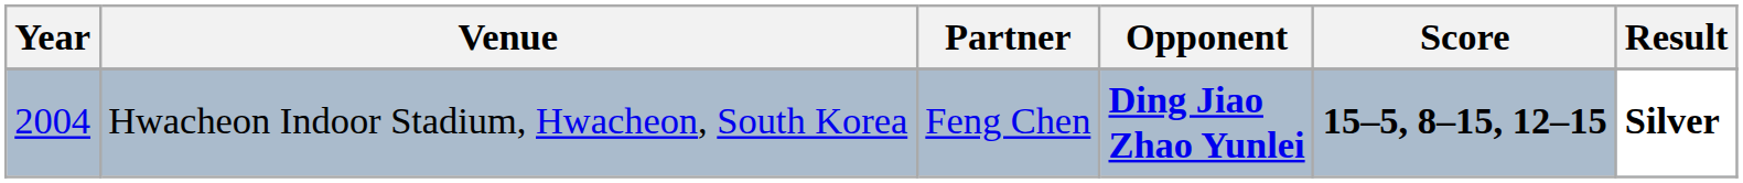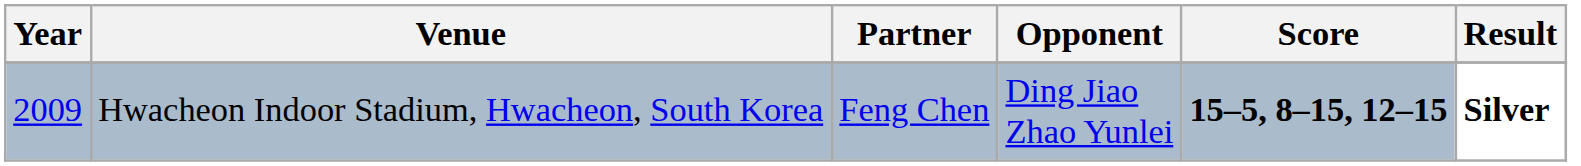 <table class="sortable wikitable" style="font-size: 90%;">
 <tr>
 <th>Year</th>
 <th>Venue</th>
 <th>Partner</th>
 <th>Opponent</th>
 <th>Score</th>
 <th>Result</th>
 </tr>
 <tr>
 </tr>
 <tr style="background:#AABBCC">
-<td align="center"><a href='#'>2004</a></td>
+<td align="center"><a href='#'>2009</a></td>
 <td align="left">Hwacheon Indoor Stadium, <a href='#'>Hwacheon</a>, <a href='#'>South Korea</a></td>
 <td align="left"> <a href='#'>Feng Chen</a></td>
-<td align="left"><strong> <a href='#'>Ding Jiao</a> <br>  <a href='#'>Zhao Yunlei</a></strong></td>
+<td align="left"> <a href='#'>Ding Jiao</a> <br>  <a href='#'>Zhao Yunlei</a></td>
 <td align="left"><strong>15–5, 8–15, 12–15</strong></td>
 <td style="text-align:left; background:white"> <strong>Silver</strong></td>
 </tr>
 </table>
